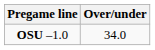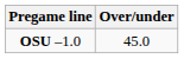 <table class="wikitable">
 <tr align="center">
 <th style=>Pregame line</th>
 <th style=>Over/under</th>
 </tr>
 <tr align="center">
 <td><strong>OSU</strong> –1.0</td>
-<td>34.0</td>
+<td>45.0</td>
 </tr>
 </table>
